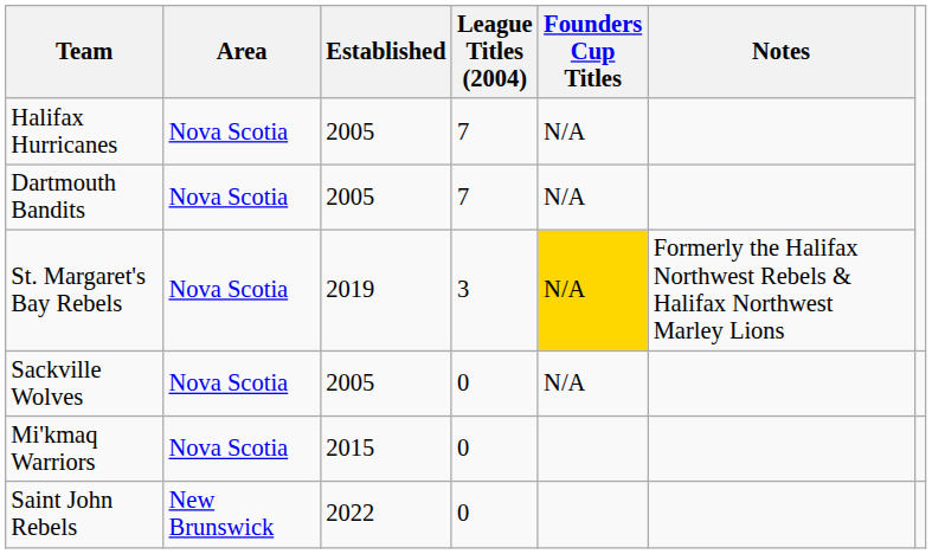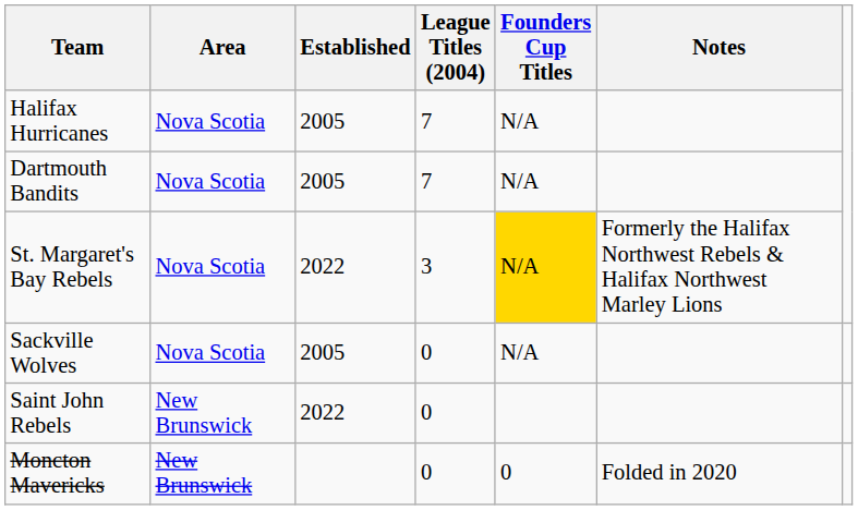 <table class="wikitable sortable">
 <tr>
 <th bgcolor="#DDDDFF" width="20%">Team</th>
 <th bgcolor="#DDDDFF" width="20%">Area</th>
 <th bgcolor="#DDDDFF" width="10%">Established</th>
 <th bgcolor="#DDDDFF" width="5%">League Titles (2004)</th>
 <th bgcolor="#DDDDFF" width="5%"><a href='#'>Founders Cup</a> Titles</th>
 <th bgcolor="#DDDDFF" width="40%">Notes</th>
 </tr>
 <tr>
 <td>Halifax Hurricanes</td>
 <td><a href='#'>Nova Scotia</a></td>
 <td>2005</td>
 <td>7</td>
 <td>N/A</td>
 <td></td>
 </tr>
 <tr>
 <td>Dartmouth Bandits</td>
 <td><a href='#'>Nova Scotia</a></td>
 <td>2005</td>
 <td>7</td>
 <td>N/A</td>
 <td></td>
 </tr>
 <tr>
 <td>St. Margaret's Bay Rebels</td>
 <td><a href='#'>Nova Scotia</a></td>
-<td>2019</td>
+<td>2022</td>
 <td>3</td>
 <td style="background: gold;">N/A</td>
 <td>Formerly the Halifax Northwest Rebels & Halifax Northwest Marley Lions</td>
 </tr>
 <tr>
 <td>Sackville Wolves</td>
 <td><a href='#'>Nova Scotia</a></td>
 <td>2005</td>
 <td>0</td>
 <td>N/A</td>
 <td></td>
 <td></td>
 </tr>
 <tr>
-<td>Mi'kmaq Warriors</td>
-<td><a href='#'>Nova Scotia</a></td>
-<td>2015</td>
-<td>0</td>
-<td></td>
-<td></td>
-<td></td>
-</tr>
-<tr>
 <td>Saint John Rebels</td>
 <td><a href='#'>New Brunswick</a></td>
 <td>2022</td>
 <td>0</td>
 <td></td>
 <td></td>
 <td></td>
 </tr>
+<tr>
+<td><s>Moncton Mavericks</s></td>
+<td><a href='#'><s>New Brunswick</s></a></td>
+<td></td>
+<td>0</td>
+<td>0</td>
+<td>Folded in 2020</td>
+<td></td>
+</tr>
 </table>
